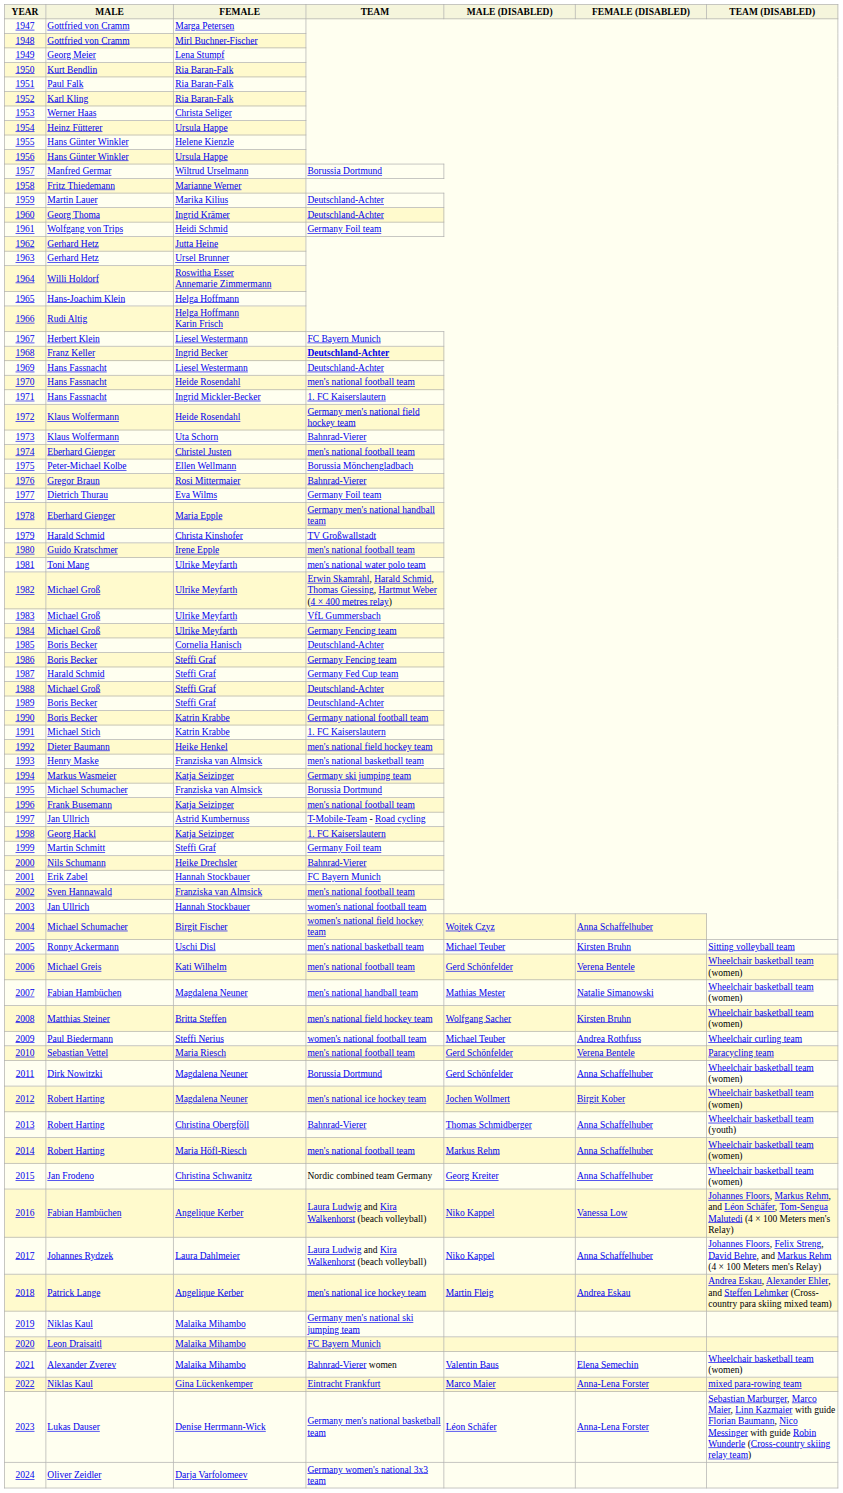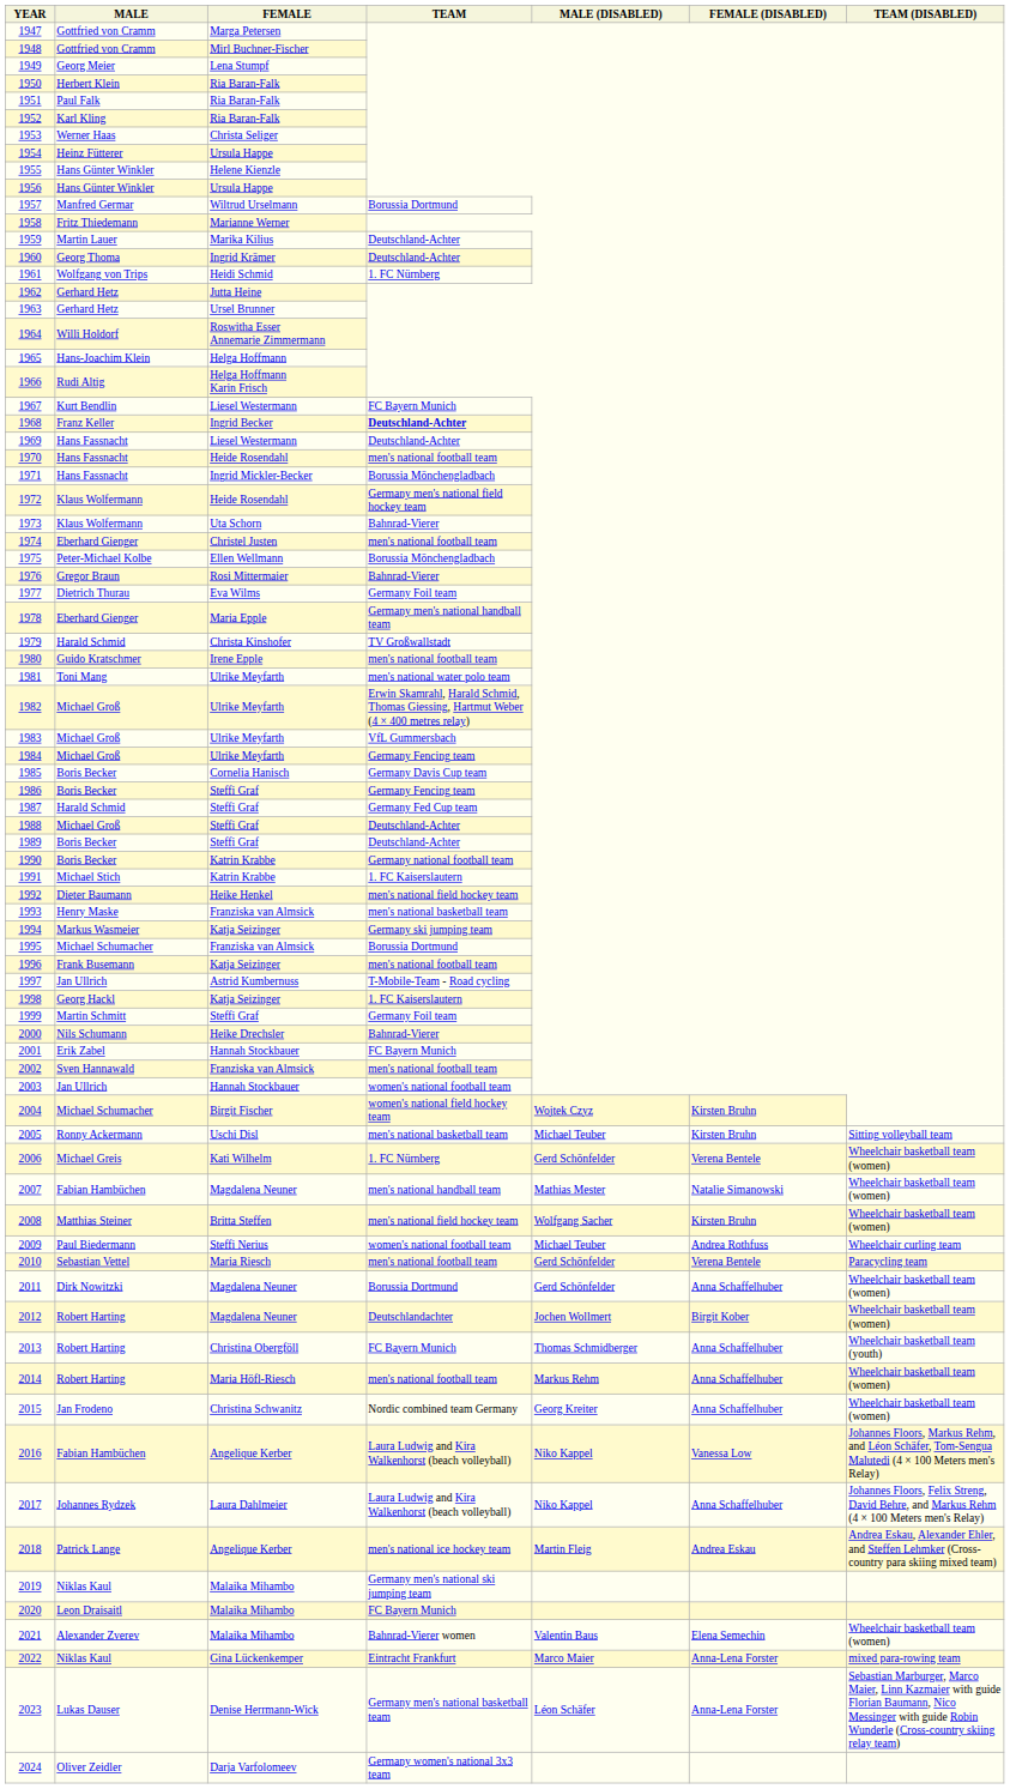 <table border=1 align=center width=100% cellpadding=2 cellspacing=2 style="background: ivory; font-size: 90%; border: 1px #aaaaaa solid; border-collapse: collapse; clear:center">
 <tr style="background:beige">
 <th style="width: 5em">YEAR</th>
 <th style="width: 20em">MALE</th>
 <th style="width: 20em">FEMALE</th>
 <th style="width: 20em">TEAM</th>
 <th style="width: 20em">MALE (DISABLED)</th>
 <th style="width: 20em">FEMALE (DISABLED)</th>
 <th style="width: 20em">TEAM (DISABLED)</th>
 </tr>
 <tr>
 <td align="center"><a href='#'>1947</a></td>
 <td><a href='#'>Gottfried von Cramm</a></td>
 <td><a href='#'>Marga Petersen</a></td>
 </tr>
 <tr style="background:lemonchiffon">
 <td align="center"><a href='#'>1948</a></td>
 <td><a href='#'>Gottfried von Cramm</a></td>
 <td><a href='#'>Mirl Buchner-Fischer</a></td>
 </tr>
 <tr>
 <td align="center"><a href='#'>1949</a></td>
 <td><a href='#'>Georg Meier</a></td>
 <td><a href='#'>Lena Stumpf</a></td>
 </tr>
 <tr style="background:lemonchiffon">
 <td align="center"><a href='#'>1950</a></td>
-<td><a href='#'>Kurt Bendlin</a></td>
+<td><a href='#'>Herbert Klein</a></td>
 <td><a href='#'>Ria Baran-Falk</a></td>
 </tr>
 <tr>
 <td align="center"><a href='#'>1951</a></td>
 <td><a href='#'>Paul Falk</a></td>
 <td><a href='#'>Ria Baran-Falk</a></td>
 </tr>
 <tr style="background:lemonchiffon">
 <td align="center"><a href='#'>1952</a></td>
 <td><a href='#'>Karl Kling</a></td>
 <td><a href='#'>Ria Baran-Falk</a></td>
 </tr>
 <tr>
 <td align="center"><a href='#'>1953</a></td>
 <td><a href='#'>Werner Haas</a></td>
 <td><a href='#'>Christa Seliger</a></td>
 </tr>
 <tr style="background:lemonchiffon">
 <td align="center"><a href='#'>1954</a></td>
 <td><a href='#'>Heinz Fütterer</a></td>
 <td><a href='#'>Ursula Happe</a></td>
 </tr>
 <tr>
 <td align="center"><a href='#'>1955</a></td>
 <td><a href='#'>Hans Günter Winkler</a></td>
 <td><a href='#'>Helene Kienzle</a></td>
 </tr>
 <tr style="background:lemonchiffon">
 <td align="center"><a href='#'>1956</a></td>
 <td><a href='#'>Hans Günter Winkler</a></td>
 <td><a href='#'>Ursula Happe</a></td>
 </tr>
 <tr>
 <td align="center"><a href='#'>1957</a></td>
 <td><a href='#'>Manfred Germar</a></td>
 <td><a href='#'>Wiltrud Urselmann</a></td>
 <td><a href='#'>Borussia Dortmund</a></td>
 </tr>
 <tr style="background:lemonchiffon">
 <td align="center"><a href='#'>1958</a></td>
 <td><a href='#'>Fritz Thiedemann</a></td>
 <td><a href='#'>Marianne Werner</a></td>
 </tr>
 <tr>
 <td align="center"><a href='#'>1959</a></td>
 <td><a href='#'>Martin Lauer</a></td>
 <td><a href='#'>Marika Kilius</a></td>
 <td><a href='#'>Deutschland-Achter</a></td>
 </tr>
 <tr style="background:lemonchiffon">
 <td align="center"><a href='#'>1960</a></td>
 <td><a href='#'>Georg Thoma</a></td>
 <td><a href='#'>Ingrid Krämer</a></td>
 <td><a href='#'>Deutschland-Achter</a></td>
 </tr>
 <tr>
 <td align="center"><a href='#'>1961</a></td>
 <td><a href='#'>Wolfgang von Trips</a></td>
 <td><a href='#'>Heidi Schmid</a></td>
-<td><a href='#'>Germany Foil team</a></td>
+<td><a href='#'>1. FC Nürnberg</a></td>
 </tr>
 <tr style="background:lemonchiffon">
 <td align="center"><a href='#'>1962</a></td>
 <td><a href='#'>Gerhard Hetz</a></td>
 <td><a href='#'>Jutta Heine</a></td>
 </tr>
 <tr>
 <td align="center"><a href='#'>1963</a></td>
 <td><a href='#'>Gerhard Hetz</a></td>
 <td><a href='#'>Ursel Brunner</a></td>
 </tr>
 <tr style="background:lemonchiffon">
 <td align="center"><a href='#'>1964</a></td>
 <td><a href='#'>Willi Holdorf</a></td>
 <td><a href='#'>Roswitha Esser</a><br><a href='#'>Annemarie Zimmermann</a></td>
 </tr>
 <tr>
 <td align="center"><a href='#'>1965</a></td>
 <td><a href='#'>Hans-Joachim Klein</a></td>
 <td><a href='#'>Helga Hoffmann</a></td>
 </tr>
 <tr style="background:lemonchiffon">
 <td align="center"><a href='#'>1966</a></td>
 <td><a href='#'>Rudi Altig</a></td>
 <td><a href='#'>Helga Hoffmann</a><br><a href='#'>Karin Frisch</a></td>
 </tr>
 <tr>
 <td align="center"><a href='#'>1967</a></td>
-<td><a href='#'>Herbert Klein</a></td>
+<td><a href='#'>Kurt Bendlin</a></td>
 <td><a href='#'>Liesel Westermann</a></td>
 <td><a href='#'>FC Bayern Munich</a></td>
 </tr>
 <tr style="background:lemonchiffon">
 <td align="center"><a href='#'>1968</a></td>
 <td><a href='#'>Franz Keller</a></td>
 <td><a href='#'>Ingrid Becker</a></td>
 <td><strong><a href='#'>Deutschland-Achter</a></strong></td>
 </tr>
 <tr>
 <td align="center"><a href='#'>1969</a></td>
 <td><a href='#'>Hans Fassnacht</a></td>
 <td><a href='#'>Liesel Westermann</a></td>
 <td><a href='#'>Deutschland-Achter</a></td>
 </tr>
 <tr style="background:lemonchiffon">
 <td align="center"><a href='#'>1970</a></td>
 <td><a href='#'>Hans Fassnacht</a></td>
 <td><a href='#'>Heide Rosendahl</a></td>
 <td><a href='#'>men's national football team</a></td>
 </tr>
 <tr>
 <td align="center"><a href='#'>1971</a></td>
 <td><a href='#'>Hans Fassnacht</a></td>
 <td><a href='#'>Ingrid Mickler-Becker</a></td>
-<td><a href='#'>1. FC Kaiserslautern</a></td>
+<td><a href='#'>Borussia Mönchengladbach</a></td>
 </tr>
 <tr style="background:lemonchiffon">
 <td align="center"><a href='#'>1972</a></td>
 <td><a href='#'>Klaus Wolfermann</a></td>
 <td><a href='#'>Heide Rosendahl</a></td>
 <td><a href='#'>Germany men's national field hockey team</a></td>
 </tr>
 <tr>
 <td align="center"><a href='#'>1973</a></td>
 <td><a href='#'>Klaus Wolfermann</a></td>
 <td><a href='#'>Uta Schorn</a></td>
 <td><a href='#'>Bahnrad-Vierer</a></td>
 </tr>
 <tr style="background:lemonchiffon">
 <td align="center"><a href='#'>1974</a></td>
 <td><a href='#'>Eberhard Gienger</a></td>
 <td><a href='#'>Christel Justen</a></td>
 <td><a href='#'>men's national football team</a></td>
 </tr>
 <tr>
 <td align="center"><a href='#'>1975</a></td>
 <td><a href='#'>Peter-Michael Kolbe</a></td>
 <td><a href='#'>Ellen Wellmann</a></td>
 <td><a href='#'>Borussia Mönchengladbach</a></td>
 </tr>
 <tr style="background:lemonchiffon">
 <td align="center"><a href='#'>1976</a></td>
 <td><a href='#'>Gregor Braun</a></td>
 <td><a href='#'>Rosi Mittermaier</a></td>
 <td><a href='#'>Bahnrad-Vierer</a></td>
 </tr>
 <tr>
 <td align="center"><a href='#'>1977</a></td>
 <td><a href='#'>Dietrich Thurau</a></td>
 <td><a href='#'>Eva Wilms</a></td>
 <td><a href='#'>Germany Foil team</a></td>
 </tr>
 <tr style="background:lemonchiffon">
 <td align="center"><a href='#'>1978</a></td>
 <td><a href='#'>Eberhard Gienger</a></td>
 <td><a href='#'>Maria Epple</a></td>
 <td><a href='#'>Germany men's national handball team</a></td>
 </tr>
 <tr>
 <td align="center"><a href='#'>1979</a></td>
 <td><a href='#'>Harald Schmid</a></td>
 <td><a href='#'>Christa Kinshofer</a></td>
 <td><a href='#'>TV Großwallstadt</a></td>
 </tr>
 <tr style="background:lemonchiffon">
 <td align="center"><a href='#'>1980</a></td>
 <td><a href='#'>Guido Kratschmer</a></td>
 <td><a href='#'>Irene Epple</a></td>
 <td><a href='#'>men's national football team</a></td>
 </tr>
 <tr>
 <td align="center"><a href='#'>1981</a></td>
 <td><a href='#'>Toni Mang</a></td>
 <td><a href='#'>Ulrike Meyfarth</a></td>
 <td><a href='#'>men's national water polo team</a></td>
 </tr>
 <tr style="background:lemonchiffon">
 <td align="center"><a href='#'>1982</a></td>
 <td><a href='#'>Michael Groß</a></td>
 <td><a href='#'>Ulrike Meyfarth</a></td>
 <td><a href='#'>Erwin Skamrahl</a>, <a href='#'>Harald Schmid</a>, <a href='#'>Thomas Giessing</a>, <a href='#'>Hartmut Weber</a> (<a href='#'>4 × 400 metres relay</a>)</td>
 </tr>
 <tr>
 <td align="center"><a href='#'>1983</a></td>
 <td><a href='#'>Michael Groß</a></td>
 <td><a href='#'>Ulrike Meyfarth</a></td>
 <td><a href='#'>VfL Gummersbach</a></td>
 </tr>
 <tr style="background:lemonchiffon">
 <td align="center"><a href='#'>1984</a></td>
 <td><a href='#'>Michael Groß</a></td>
 <td><a href='#'>Ulrike Meyfarth</a></td>
 <td><a href='#'>Germany Fencing team</a></td>
 </tr>
 <tr>
 <td align="center"><a href='#'>1985</a></td>
 <td><a href='#'>Boris Becker</a></td>
 <td><a href='#'>Cornelia Hanisch</a></td>
-<td><a href='#'>Deutschland-Achter</a></td>
+<td><a href='#'>Germany Davis Cup team</a></td>
 </tr>
 <tr style="background:lemonchiffon">
 <td align="center"><a href='#'>1986</a></td>
 <td><a href='#'>Boris Becker</a></td>
 <td><a href='#'>Steffi Graf</a></td>
 <td><a href='#'>Germany Fencing team</a></td>
 </tr>
 <tr>
 <td align="center"><a href='#'>1987</a></td>
 <td><a href='#'>Harald Schmid</a></td>
 <td><a href='#'>Steffi Graf</a></td>
 <td><a href='#'>Germany Fed Cup team</a></td>
 </tr>
 <tr style="background:lemonchiffon">
 <td align="center"><a href='#'>1988</a></td>
 <td><a href='#'>Michael Groß</a></td>
 <td><a href='#'>Steffi Graf</a></td>
 <td><a href='#'>Deutschland-Achter</a></td>
 </tr>
 <tr>
 <td align="center"><a href='#'>1989</a></td>
 <td><a href='#'>Boris Becker</a></td>
 <td><a href='#'>Steffi Graf</a></td>
 <td><a href='#'>Deutschland-Achter</a></td>
 </tr>
 <tr style="background:lemonchiffon">
 <td align="center"><a href='#'>1990</a></td>
 <td><a href='#'>Boris Becker</a></td>
 <td><a href='#'>Katrin Krabbe</a></td>
 <td><a href='#'>Germany national football team</a></td>
 </tr>
 <tr>
 <td align="center"><a href='#'>1991</a></td>
 <td><a href='#'>Michael Stich</a></td>
 <td><a href='#'>Katrin Krabbe</a></td>
 <td><a href='#'>1. FC Kaiserslautern</a></td>
 </tr>
 <tr style="background:lemonchiffon">
 <td align="center"><a href='#'>1992</a></td>
 <td><a href='#'>Dieter Baumann</a></td>
 <td><a href='#'>Heike Henkel</a></td>
 <td><a href='#'>men's national field hockey team</a></td>
 </tr>
 <tr>
 <td align="center"><a href='#'>1993</a></td>
 <td><a href='#'>Henry Maske</a></td>
 <td><a href='#'>Franziska van Almsick</a></td>
 <td><a href='#'>men's national basketball team</a></td>
 </tr>
 <tr style="background:lemonchiffon">
 <td align="center"><a href='#'>1994</a></td>
 <td><a href='#'>Markus Wasmeier</a></td>
 <td><a href='#'>Katja Seizinger</a></td>
 <td><a href='#'>Germany ski jumping team</a></td>
 </tr>
 <tr>
 <td align="center"><a href='#'>1995</a></td>
 <td><a href='#'>Michael Schumacher</a></td>
 <td><a href='#'>Franziska van Almsick</a></td>
 <td><a href='#'>Borussia Dortmund</a></td>
 </tr>
 <tr style="background:lemonchiffon">
 <td align="center"><a href='#'>1996</a></td>
 <td><a href='#'>Frank Busemann</a></td>
 <td><a href='#'>Katja Seizinger</a></td>
 <td><a href='#'>men's national football team</a></td>
 </tr>
 <tr>
 <td align="center"><a href='#'>1997</a></td>
 <td><a href='#'>Jan Ullrich</a></td>
 <td><a href='#'>Astrid Kumbernuss</a></td>
 <td><a href='#'>T-Mobile-Team</a> - <a href='#'>Road cycling</a></td>
 </tr>
 <tr style="background:lemonchiffon">
 <td align="center"><a href='#'>1998</a></td>
 <td><a href='#'>Georg Hackl</a></td>
 <td><a href='#'>Katja Seizinger</a></td>
 <td><a href='#'>1. FC Kaiserslautern</a></td>
 </tr>
 <tr>
 <td align="center"><a href='#'>1999</a></td>
 <td><a href='#'>Martin Schmitt</a></td>
 <td><a href='#'>Steffi Graf</a></td>
 <td><a href='#'>Germany Foil team</a></td>
 </tr>
 <tr style="background:lemonchiffon">
 <td align="center"><a href='#'>2000</a></td>
 <td><a href='#'>Nils Schumann</a></td>
 <td><a href='#'>Heike Drechsler</a></td>
 <td><a href='#'>Bahnrad-Vierer</a></td>
 </tr>
 <tr>
 <td align="center"><a href='#'>2001</a></td>
 <td><a href='#'>Erik Zabel</a></td>
 <td><a href='#'>Hannah Stockbauer</a></td>
 <td><a href='#'>FC Bayern Munich</a></td>
 </tr>
 <tr style="background:lemonchiffon">
 <td align="center"><a href='#'>2002</a></td>
 <td><a href='#'>Sven Hannawald</a></td>
 <td><a href='#'>Franziska van Almsick</a></td>
 <td><a href='#'>men's national football team</a></td>
 </tr>
 <tr>
 <td align="center"><a href='#'>2003</a></td>
 <td><a href='#'>Jan Ullrich</a></td>
 <td><a href='#'>Hannah Stockbauer</a></td>
 <td><a href='#'>women's national football team</a></td>
 </tr>
 <tr style="background:lemonchiffon">
 <td align="center"><a href='#'>2004</a></td>
 <td><a href='#'>Michael Schumacher</a></td>
 <td><a href='#'>Birgit Fischer</a></td>
 <td><a href='#'>women's national field hockey team</a></td>
 <td><a href='#'>Wojtek Czyz</a></td>
-<td><a href='#'>Anna Schaffelhuber</a></td>
+<td><a href='#'>Kirsten Bruhn</a></td>
 </tr>
 <tr>
 <td align="center"><a href='#'>2005</a></td>
 <td><a href='#'>Ronny Ackermann</a></td>
 <td><a href='#'>Uschi Disl</a></td>
 <td><a href='#'>men's national basketball team</a></td>
 <td><a href='#'>Michael Teuber</a></td>
 <td><a href='#'>Kirsten Bruhn</a></td>
 <td><a href='#'>Sitting volleyball team</a></td>
 </tr>
 <tr style="background:lemonchiffon">
 <td align="center"><a href='#'>2006</a></td>
 <td><a href='#'>Michael Greis</a></td>
 <td><a href='#'>Kati Wilhelm</a></td>
-<td><a href='#'>men's national football team</a></td>
+<td><a href='#'>1. FC Nürnberg</a></td>
 <td><a href='#'>Gerd Schönfelder</a></td>
 <td><a href='#'>Verena Bentele</a></td>
 <td><a href='#'>Wheelchair basketball team</a> (women)</td>
 </tr>
 <tr>
 <td align="center"><a href='#'>2007</a></td>
 <td><a href='#'>Fabian Hambüchen</a></td>
 <td><a href='#'>Magdalena Neuner</a></td>
 <td><a href='#'>men's national handball team</a></td>
 <td><a href='#'>Mathias Mester</a></td>
 <td><a href='#'>Natalie Simanowski</a></td>
 <td><a href='#'>Wheelchair basketball team</a> (women)</td>
 </tr>
 <tr style="background:lemonchiffon">
 <td align="center"><a href='#'>2008</a></td>
 <td><a href='#'>Matthias Steiner</a></td>
 <td><a href='#'>Britta Steffen</a></td>
 <td><a href='#'>men's national field hockey team</a></td>
 <td><a href='#'>Wolfgang Sacher</a></td>
 <td><a href='#'>Kirsten Bruhn</a></td>
 <td><a href='#'>Wheelchair basketball team</a> (women)</td>
 </tr>
 <tr>
 <td align="center"><a href='#'>2009</a></td>
 <td><a href='#'>Paul Biedermann</a></td>
 <td><a href='#'>Steffi Nerius</a></td>
 <td><a href='#'>women's national football team</a></td>
 <td><a href='#'>Michael Teuber</a></td>
 <td><a href='#'>Andrea Rothfuss</a></td>
 <td><a href='#'>Wheelchair curling team</a></td>
 </tr>
 <tr style="background:lemonchiffon">
 <td align="center"><a href='#'>2010</a></td>
 <td><a href='#'>Sebastian Vettel</a></td>
 <td><a href='#'>Maria Riesch</a></td>
 <td><a href='#'>men's national football team</a></td>
 <td><a href='#'>Gerd Schönfelder</a></td>
 <td><a href='#'>Verena Bentele</a></td>
 <td><a href='#'>Paracycling team</a></td>
 </tr>
 <tr>
 <td align="center"><a href='#'>2011</a></td>
 <td><a href='#'>Dirk Nowitzki</a></td>
 <td><a href='#'>Magdalena Neuner</a></td>
 <td><a href='#'>Borussia Dortmund</a></td>
 <td><a href='#'>Gerd Schönfelder</a></td>
 <td><a href='#'>Anna Schaffelhuber</a></td>
 <td><a href='#'>Wheelchair basketball team</a> (women)</td>
 </tr>
 <tr style="background:lemonchiffon">
 <td align="center"><a href='#'>2012</a></td>
 <td><a href='#'>Robert Harting</a></td>
 <td><a href='#'>Magdalena Neuner</a></td>
-<td><a href='#'>men's national ice hockey team</a></td>
+<td><a href='#'>Deutschlandachter</a></td>
 <td><a href='#'>Jochen Wollmert</a></td>
 <td><a href='#'>Birgit Kober</a></td>
 <td><a href='#'>Wheelchair basketball team</a> (women)</td>
 </tr>
 <tr>
 <td align="center"><a href='#'>2013</a></td>
 <td><a href='#'>Robert Harting</a></td>
 <td><a href='#'>Christina Obergföll</a></td>
-<td><a href='#'>Bahnrad-Vierer</a></td>
+<td><a href='#'>FC Bayern Munich</a></td>
 <td><a href='#'>Thomas Schmidberger</a></td>
 <td><a href='#'>Anna Schaffelhuber</a></td>
 <td><a href='#'>Wheelchair basketball team</a> (youth)</td>
 </tr>
 <tr style="background:lemonchiffon">
 <td align="center"><a href='#'>2014</a></td>
 <td><a href='#'>Robert Harting</a></td>
 <td><a href='#'>Maria Höfl-Riesch</a></td>
 <td><a href='#'>men's national football team</a></td>
 <td><a href='#'>Markus Rehm</a></td>
 <td><a href='#'>Anna Schaffelhuber</a></td>
 <td><a href='#'>Wheelchair basketball team</a> (women)</td>
 </tr>
 <tr>
 <td align="center"><a href='#'>2015</a></td>
 <td><a href='#'>Jan Frodeno</a></td>
 <td><a href='#'>Christina Schwanitz</a></td>
 <td>Nordic combined team Germany</td>
 <td><a href='#'>Georg Kreiter</a></td>
 <td><a href='#'>Anna Schaffelhuber</a></td>
 <td><a href='#'>Wheelchair basketball team</a> (women)</td>
 </tr>
 <tr style="background:lemonchiffon">
 <td align="center"><a href='#'>2016</a></td>
 <td><a href='#'>Fabian Hambüchen</a></td>
 <td><a href='#'>Angelique Kerber</a></td>
 <td><a href='#'>Laura Ludwig</a> and <a href='#'>Kira Walkenhorst</a> (beach volleyball)</td>
 <td><a href='#'>Niko Kappel</a></td>
 <td><a href='#'>Vanessa Low</a></td>
 <td><a href='#'>Johannes Floors</a>, <a href='#'>Markus Rehm</a>, and <a href='#'>Léon Schäfer</a>, <a href='#'>Tom-Sengua Malutedi</a> (4 × 100 Meters men's Relay)</td>
 </tr>
 <tr>
 <td align="center"><a href='#'>2017</a></td>
 <td><a href='#'>Johannes Rydzek</a></td>
 <td><a href='#'>Laura Dahlmeier</a></td>
 <td><a href='#'>Laura Ludwig</a> and <a href='#'>Kira Walkenhorst</a> (beach volleyball)</td>
 <td><a href='#'>Niko Kappel</a></td>
 <td><a href='#'>Anna Schaffelhuber</a></td>
 <td><a href='#'>Johannes Floors</a>, <a href='#'>Felix Streng</a>, <a href='#'>David Behre</a>, and <a href='#'>Markus Rehm</a> (4 × 100 Meters men's Relay)</td>
 </tr>
 <tr style="background:lemonchiffon">
 <td align="center"><a href='#'>2018</a></td>
 <td><a href='#'>Patrick Lange</a></td>
 <td><a href='#'>Angelique Kerber</a></td>
 <td><a href='#'>men's national ice hockey team</a></td>
 <td><a href='#'>Martin Fleig</a></td>
 <td><a href='#'>Andrea Eskau</a></td>
 <td><a href='#'>Andrea Eskau</a>, <a href='#'>Alexander Ehler</a>, and <a href='#'>Steffen Lehmker</a> (Cross-country para skiing mixed team)</td>
 </tr>
 <tr>
 <td align="center"><a href='#'>2019</a></td>
 <td><a href='#'>Niklas Kaul</a></td>
 <td><a href='#'>Malaika Mihambo</a></td>
 <td><a href='#'>Germany men's national ski jumping team</a></td>
 <td></td>
 <td></td>
 <td></td>
 </tr>
 <tr style="background:lemonchiffon">
 <td align="center"><a href='#'>2020</a></td>
 <td><a href='#'>Leon Draisaitl</a></td>
 <td><a href='#'>Malaika Mihambo</a></td>
 <td><a href='#'>FC Bayern Munich</a></td>
 <td></td>
 <td></td>
 <td></td>
 </tr>
 <tr>
 <td align="center"><a href='#'>2021</a></td>
 <td><a href='#'>Alexander Zverev</a></td>
 <td><a href='#'>Malaika Mihambo</a></td>
 <td><a href='#'>Bahnrad-Vierer</a> women</td>
 <td><a href='#'>Valentin Baus</a></td>
 <td><a href='#'>Elena Semechin</a></td>
 <td><a href='#'>Wheelchair basketball team</a> (women)</td>
 </tr>
 <tr style="background:lemonchiffon">
 <td align="center"><a href='#'>2022</a></td>
 <td><a href='#'>Niklas Kaul</a></td>
 <td><a href='#'>Gina Lückenkemper</a></td>
 <td><a href='#'>Eintracht Frankfurt</a></td>
 <td><a href='#'>Marco Maier</a></td>
 <td><a href='#'>Anna-Lena Forster</a></td>
 <td><a href='#'>mixed para-rowing team</a></td>
 </tr>
 <tr>
 <td align="center"><a href='#'>2023</a></td>
 <td><a href='#'>Lukas Dauser</a></td>
 <td><a href='#'>Denise Herrmann-Wick</a></td>
 <td><a href='#'>Germany men's national basketball team</a></td>
 <td><a href='#'>Léon Schäfer</a></td>
 <td><a href='#'>Anna-Lena Forster</a></td>
 <td><a href='#'>Sebastian Marburger</a>, <a href='#'>Marco Maier</a>, <a href='#'>Linn Kazmaier</a> with guide <a href='#'>Florian Baumann</a>, <a href='#'>Nico Messinger</a> with guide <a href='#'>Robin Wunderle</a> (<a href='#'>Cross-country skiing relay team</a>)</td>
 </tr>
 <tr>
 <td align="center"><a href='#'>2024</a></td>
 <td><a href='#'>Oliver Zeidler</a></td>
 <td><a href='#'>Darja Varfolomeev</a></td>
 <td><a href='#'>Germany women's national 3x3 team</a></td>
 <td></td>
 <td></td>
 <td></td>
 </tr>
 </table>
